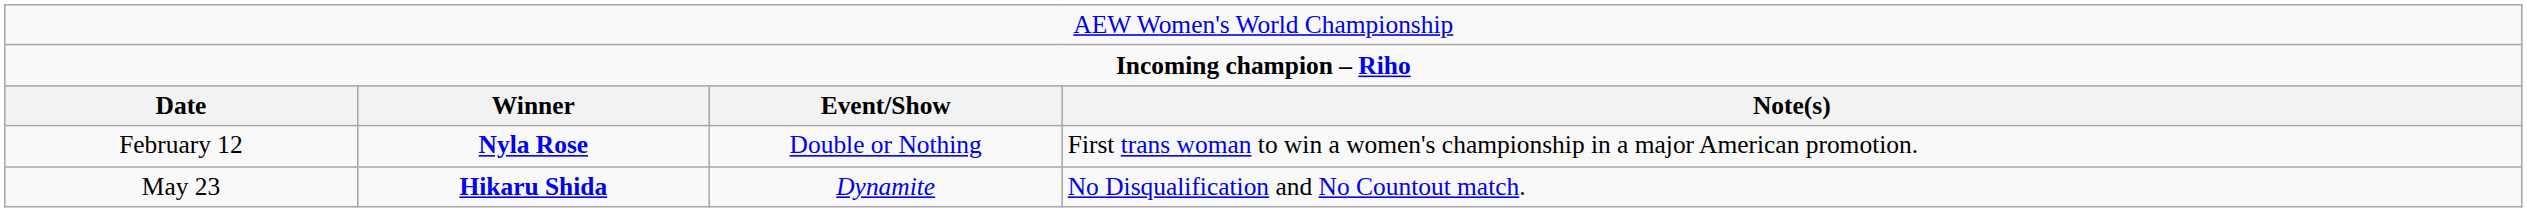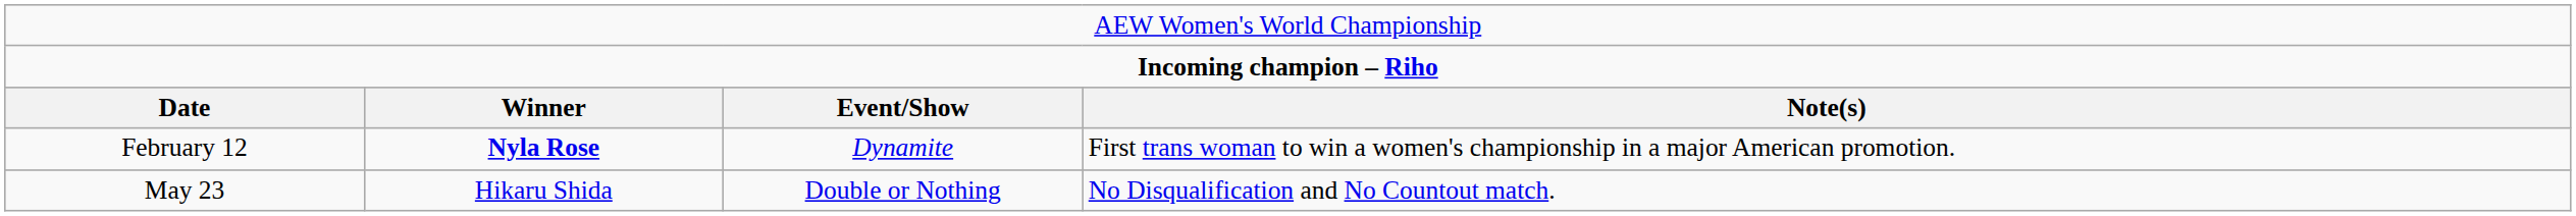 <table class="wikitable" style="text-align:center; width:100%;">
 <tr>
 <td colspan="4" style="text-align: center;"><a href='#'>AEW Women's World Championship</a></td>
 </tr>
 <tr>
 <td colspan="4" style="text-align: center;"><strong>Incoming champion – <a href='#'>Riho</a></strong></td>
 </tr>
 <tr>
 <th width=14%>Date</th>
 <th width=14%>Winner</th>
 <th width=14%>Event/Show</th>
 <th width=58%>Note(s)</th>
 </tr>
 <tr>
 <td>February 12</td>
 <td><strong><a href='#'>Nyla Rose</a></strong></td>
-<td><a href='#'>Double or Nothing</a></td>
+<td><em><a href='#'>Dynamite</a></em></td>
 <td style="text-align: left;">First <a href='#'>trans woman</a> to win a women's championship in a major American promotion.</td>
 </tr>
 <tr>
 <td>May 23</td>
-<td><strong><a href='#'>Hikaru Shida</a></strong></td>
-<td><em><a href='#'>Dynamite</a></em></td>
+<td><a href='#'>Hikaru Shida</a></td>
+<td><a href='#'>Double or Nothing</a></td>
 <td style="text-align: left;"><a href='#'>No Disqualification</a> and <a href='#'>No Countout match</a>.</td>
 </tr>
 </table>
